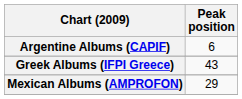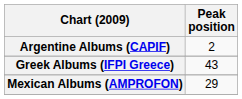 <table class="wikitable sortable plainrowheaders" style="text-align:center">
 <tr>
 <th>Chart (2009)</th>
 <th>Peak<br>position</th>
 </tr>
 <tr>
 <th scope="row">Argentine Albums (<a href='#'>CAPIF</a>)</th>
-<td>6</td>
+<td>2</td>
 </tr>
 <tr>
 </tr>
 <tr>
 </tr>
 <tr>
 </tr>
 <tr>
 </tr>
 <tr>
 </tr>
 <tr>
 </tr>
 <tr>
 </tr>
 <tr>
 </tr>
 <tr>
 </tr>
 <tr>
 <th scope="row">Greek Albums (<a href='#'>IFPI Greece</a>)</th>
 <td>43</td>
 </tr>
 <tr>
 </tr>
 <tr>
 </tr>
 <tr>
 <th scope="row">Mexican Albums (<a href='#'>AMPROFON</a>)</th>
 <td>29</td>
 </tr>
 <tr>
 </tr>
 <tr>
 </tr>
 <tr>
 </tr>
 <tr>
 </tr>
 <tr>
 </tr>
 <tr>
 </tr>
 <tr>
 </tr>
 <tr>
 </tr>
 </table>
